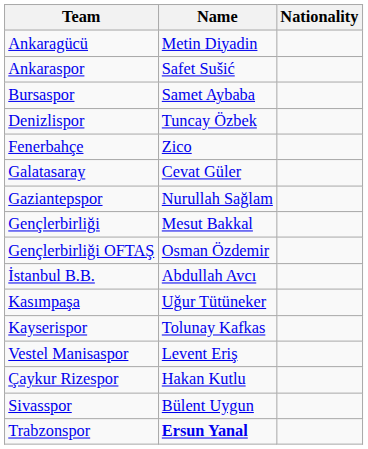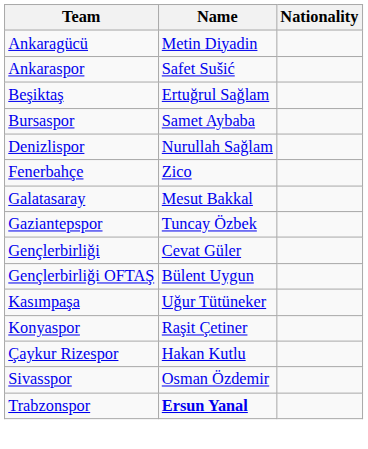 <table class="wikitable">
 <tr>
 <th>Team</th>
 <th>Name</th>
 <th>Nationality</th>
 </tr>
 <tr>
 <td><a href='#'>Ankaragücü</a></td>
 <td><a href='#'>Metin Diyadin</a></td>
 <td></td>
 </tr>
 <tr>
 <td><a href='#'>Ankaraspor</a></td>
 <td><a href='#'>Safet Sušić</a></td>
 <td></td>
 </tr>
 <tr>
+<td><a href='#'>Beşiktaş</a></td>
+<td><a href='#'>Ertuğrul Sağlam</a></td>
+<td></td>
+</tr>
+<tr>
 <td><a href='#'>Bursaspor</a></td>
 <td><a href='#'>Samet Aybaba</a></td>
 <td></td>
 </tr>
 <tr>
 <td><a href='#'>Denizlispor</a></td>
-<td><a href='#'>Tuncay Özbek</a></td>
+<td><a href='#'>Nurullah Sağlam</a></td>
 <td></td>
 </tr>
 <tr>
 <td><a href='#'>Fenerbahçe</a></td>
 <td><a href='#'>Zico</a></td>
 <td></td>
 </tr>
 <tr>
 <td><a href='#'>Galatasaray</a></td>
+<td><a href='#'>Mesut Bakkal</a></td>
+<td></td>
+</tr>
+<tr>
+<td><a href='#'>Gaziantepspor</a></td>
+<td><a href='#'>Tuncay Özbek</a></td>
+<td></td>
+</tr>
+<tr>
+<td><a href='#'>Gençlerbirliği</a></td>
 <td><a href='#'>Cevat Güler</a></td>
 <td></td>
 </tr>
 <tr>
-<td><a href='#'>Gaziantepspor</a></td>
-<td><a href='#'>Nurullah Sağlam</a></td>
-<td></td>
-</tr>
-<tr>
-<td><a href='#'>Gençlerbirliği</a></td>
-<td><a href='#'>Mesut Bakkal</a></td>
-<td></td>
-</tr>
-<tr>
 <td><a href='#'>Gençlerbirliği OFTAŞ</a></td>
-<td><a href='#'>Osman Özdemir</a></td>
-<td></td>
-</tr>
-<tr>
-<td><a href='#'>İstanbul B.B.</a></td>
-<td><a href='#'>Abdullah Avcı</a></td>
+<td><a href='#'>Bülent Uygun</a></td>
 <td></td>
 </tr>
 <tr>
 <td><a href='#'>Kasımpaşa</a></td>
 <td><a href='#'>Uğur Tütüneker</a></td>
 <td></td>
 </tr>
 <tr>
-<td><a href='#'>Kayserispor</a></td>
-<td><a href='#'>Tolunay Kafkas</a></td>
-<td></td>
-</tr>
-<tr>
-<td><a href='#'>Vestel Manisaspor</a></td>
-<td><a href='#'>Levent Eriş</a></td>
+<td><a href='#'>Konyaspor</a></td>
+<td><a href='#'>Raşit Çetiner</a></td>
 <td></td>
 </tr>
 <tr>
 <td><a href='#'>Çaykur Rizespor</a></td>
 <td><a href='#'>Hakan Kutlu</a></td>
 <td></td>
 </tr>
 <tr>
 <td><a href='#'>Sivasspor</a></td>
-<td><a href='#'>Bülent Uygun</a></td>
+<td><a href='#'>Osman Özdemir</a></td>
 <td></td>
 </tr>
 <tr>
 <td><a href='#'>Trabzonspor</a></td>
 <td><strong><a href='#'>Ersun Yanal</a></strong></td>
 <td></td>
 </tr>
 </table>
